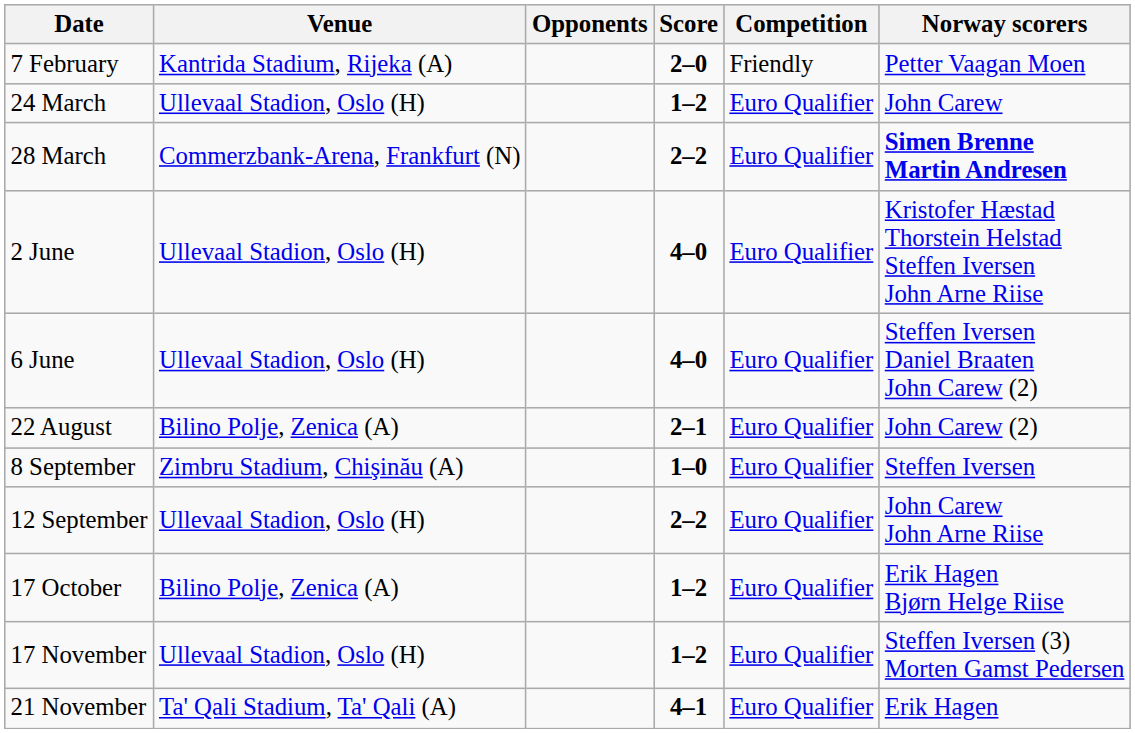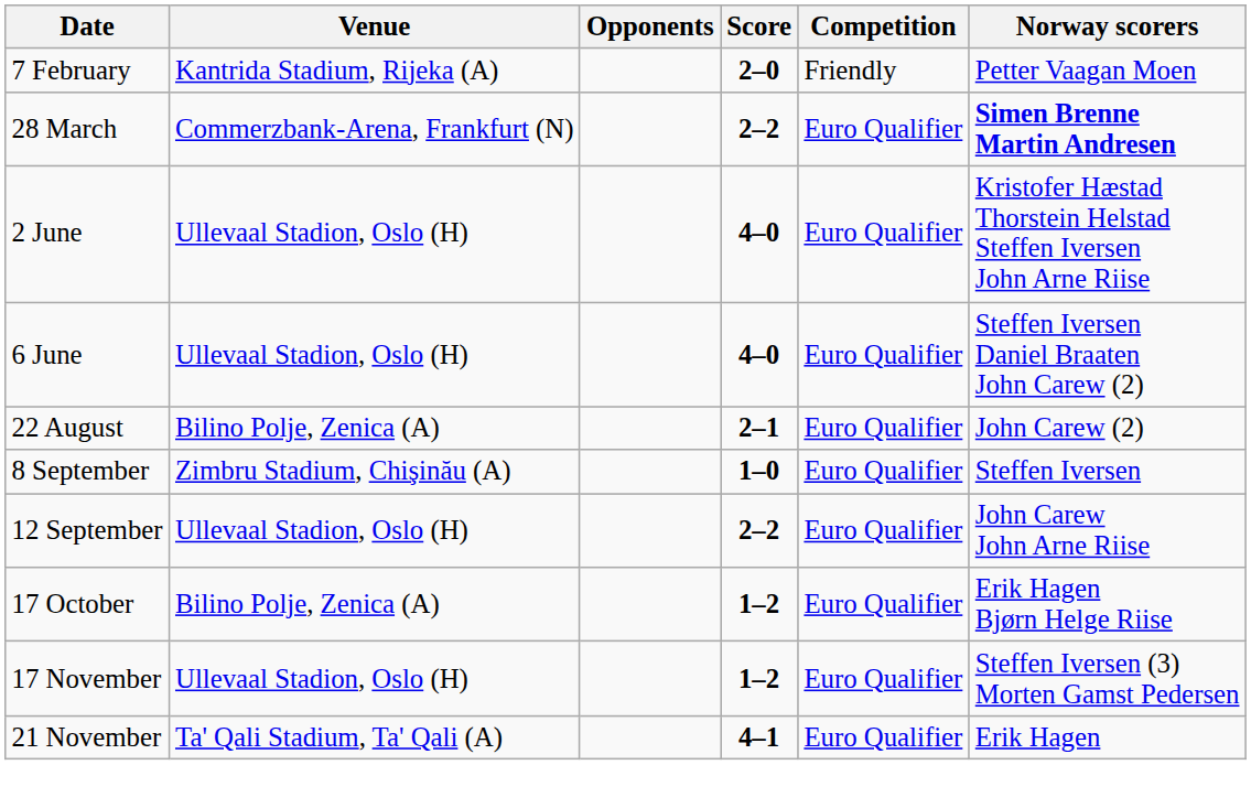 <table class="wikitable">
 <tr>
 <th>Date</th>
 <th>Venue</th>
 <th>Opponents</th>
 <th>Score</th>
 <th>Competition</th>
 <th>Norway scorers</th>
 </tr>
 <tr>
 <td>7 February</td>
 <td><a href='#'>Kantrida Stadium</a>, <a href='#'>Rijeka</a> (A)</td>
 <td></td>
 <td align=center><strong>2–0</strong><br></td>
 <td>Friendly</td>
 <td><a href='#'>Petter Vaagan Moen</a></td>
-</tr>
-<tr>
-<td>24 March</td>
-<td><a href='#'>Ullevaal Stadion</a>, <a href='#'>Oslo</a> (H)</td>
-<td></td>
-<td align=center><strong>1–2</strong><br></td>
-<td><a href='#'>Euro Qualifier</a></td>
-<td><a href='#'>John Carew</a></td>
 </tr>
 <tr>
 <td>28 March</td>
 <td><a href='#'>Commerzbank-Arena</a>, <a href='#'>Frankfurt</a> (N)</td>
 <td></td>
 <td align=center><strong>2–2</strong><br></td>
 <td><a href='#'>Euro Qualifier</a></td>
 <td><strong><a href='#'>Simen Brenne</a><br><a href='#'>Martin Andresen</a></strong></td>
 </tr>
 <tr>
 <td>2 June</td>
 <td><a href='#'>Ullevaal Stadion</a>, <a href='#'>Oslo</a> (H)</td>
 <td></td>
 <td align=center><strong>4–0</strong><br></td>
 <td><a href='#'>Euro Qualifier</a></td>
 <td><a href='#'>Kristofer Hæstad</a><br><a href='#'>Thorstein Helstad</a><br><a href='#'>Steffen Iversen</a><br><a href='#'>John Arne Riise</a></td>
 </tr>
 <tr>
 <td>6 June</td>
 <td><a href='#'>Ullevaal Stadion</a>, <a href='#'>Oslo</a> (H)</td>
 <td></td>
 <td align=center><strong>4–0</strong><br></td>
 <td><a href='#'>Euro Qualifier</a></td>
 <td><a href='#'>Steffen Iversen</a><br><a href='#'>Daniel Braaten</a><br><a href='#'>John Carew</a> (2)</td>
 </tr>
 <tr>
 <td>22 August</td>
 <td><a href='#'>Bilino Polje</a>, <a href='#'>Zenica</a> (A)</td>
 <td></td>
 <td align=center><strong>2–1</strong><br></td>
 <td><a href='#'>Euro Qualifier</a></td>
 <td><a href='#'>John Carew</a> (2)</td>
 </tr>
 <tr>
 <td>8 September</td>
 <td><a href='#'>Zimbru Stadium</a>, <a href='#'>Chişinău</a> (A)</td>
 <td></td>
 <td align=center><strong>1–0</strong><br></td>
 <td><a href='#'>Euro Qualifier</a></td>
 <td><a href='#'>Steffen Iversen</a></td>
 </tr>
 <tr>
 <td>12 September</td>
 <td><a href='#'>Ullevaal Stadion</a>, <a href='#'>Oslo</a> (H)</td>
 <td></td>
 <td align=center><strong>2–2</strong><br></td>
 <td><a href='#'>Euro Qualifier</a></td>
 <td><a href='#'>John Carew</a><br><a href='#'>John Arne Riise</a></td>
 </tr>
 <tr>
 <td>17 October</td>
 <td><a href='#'>Bilino Polje</a>, <a href='#'>Zenica</a> (A)</td>
 <td></td>
 <td align=center><strong>1–2</strong><br></td>
 <td><a href='#'>Euro Qualifier</a></td>
 <td><a href='#'>Erik Hagen</a><br><a href='#'>Bjørn Helge Riise</a></td>
 </tr>
 <tr>
 <td>17 November</td>
 <td><a href='#'>Ullevaal Stadion</a>, <a href='#'>Oslo</a> (H)</td>
 <td></td>
 <td align=center><strong>1–2</strong><br></td>
 <td><a href='#'>Euro Qualifier</a></td>
 <td><a href='#'>Steffen Iversen</a> (3)<br><a href='#'>Morten Gamst Pedersen</a></td>
 </tr>
 <tr>
 <td>21 November</td>
 <td><a href='#'>Ta' Qali Stadium</a>, <a href='#'>Ta' Qali</a> (A)</td>
 <td></td>
 <td align=center><strong>4–1</strong><br></td>
 <td><a href='#'>Euro Qualifier</a></td>
 <td><a href='#'>Erik Hagen</a></td>
 </tr>
 </table>
